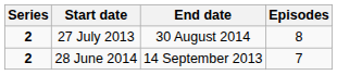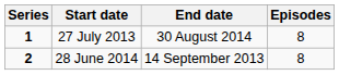 <table class="wikitable" style="text-align:center;">
 <tr>
 <th>Series</th>
 <th>Start date</th>
 <th>End date</th>
 <th>Episodes</th>
 </tr>
 <tr>
-<td><strong>2</strong></td>
+<td><strong>1</strong></td>
 <td>27 July 2013</td>
 <td>30 August 2014</td>
 <td>8</td>
 </tr>
 <tr>
 <td><strong>2</strong></td>
 <td>28 June 2014</td>
 <td>14 September 2013</td>
-<td>7</td>
+<td>8</td>
 </tr>
 </table>
